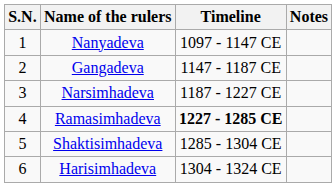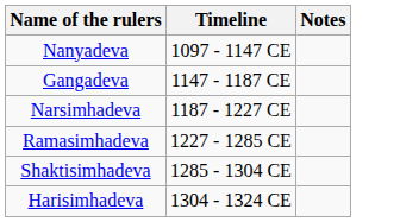 <table class="wikitable sortable" style="text-align: center;">
 <tr>
-<th>S.N.</th>
 <th>Name of the rulers</th>
 <th>Timeline</th>
 <th>Notes</th>
 </tr>
 <tr>
-<td>1</td>
 <td><a href='#'>Nanyadeva</a></td>
 <td>1097 - 1147 CE</td>
 <td></td>
 </tr>
 <tr>
-<td>2</td>
 <td><a href='#'>Gangadeva</a></td>
 <td>1147 - 1187 CE</td>
 <td></td>
 </tr>
 <tr>
-<td>3</td>
 <td><a href='#'>Narsimhadeva</a></td>
 <td>1187 - 1227 CE</td>
 <td></td>
 </tr>
 <tr>
-<td>4</td>
 <td><a href='#'>Ramasimhadeva</a></td>
-<td><strong>1227 - 1285 CE</strong></td>
+<td>1227 - 1285 CE</td>
 <td></td>
 </tr>
 <tr>
-<td>5</td>
 <td><a href='#'>Shaktisimhadeva</a></td>
 <td>1285 - 1304 CE</td>
 <td></td>
 </tr>
 <tr>
-<td>6</td>
 <td><a href='#'>Harisimhadeva</a></td>
 <td>1304 - 1324 CE</td>
 <td></td>
 </tr>
 </table>
